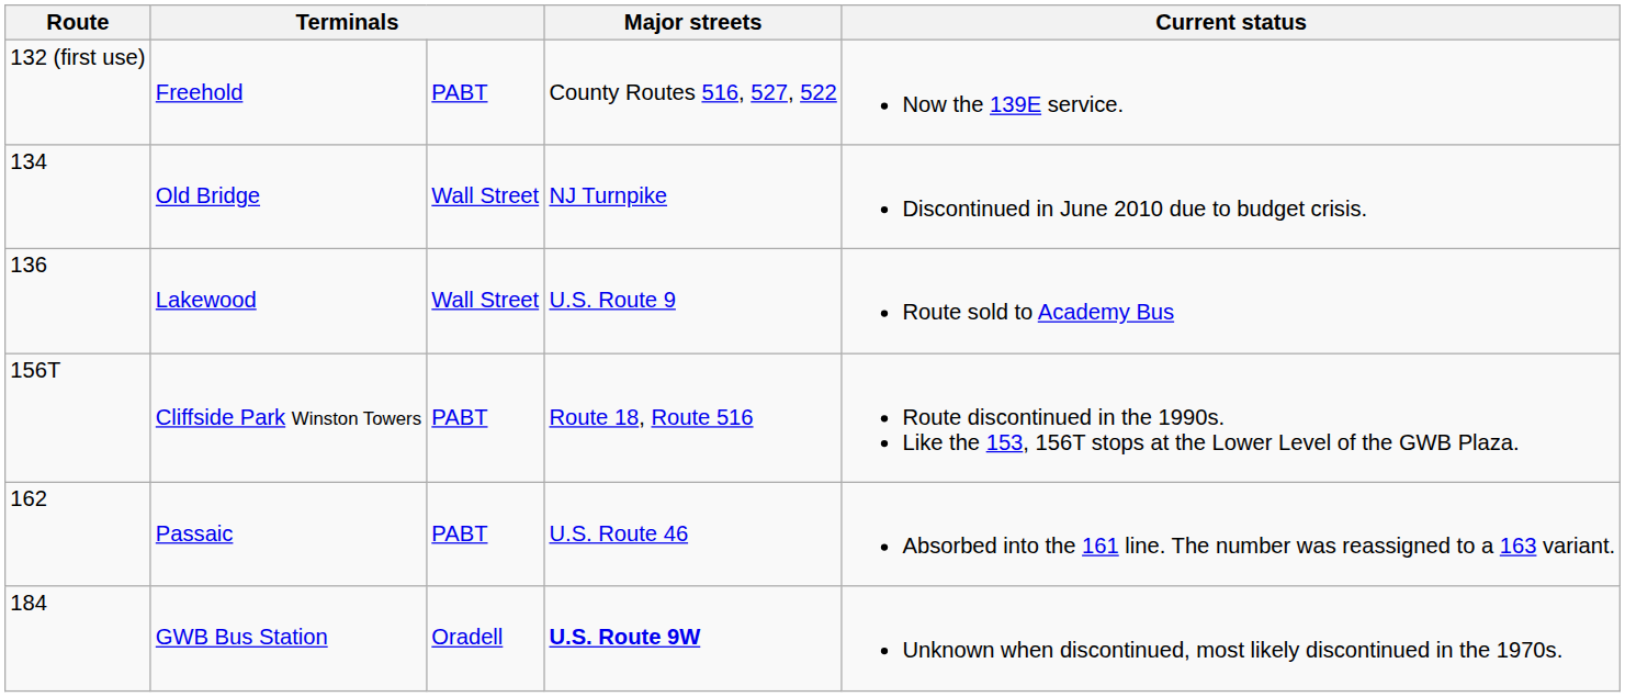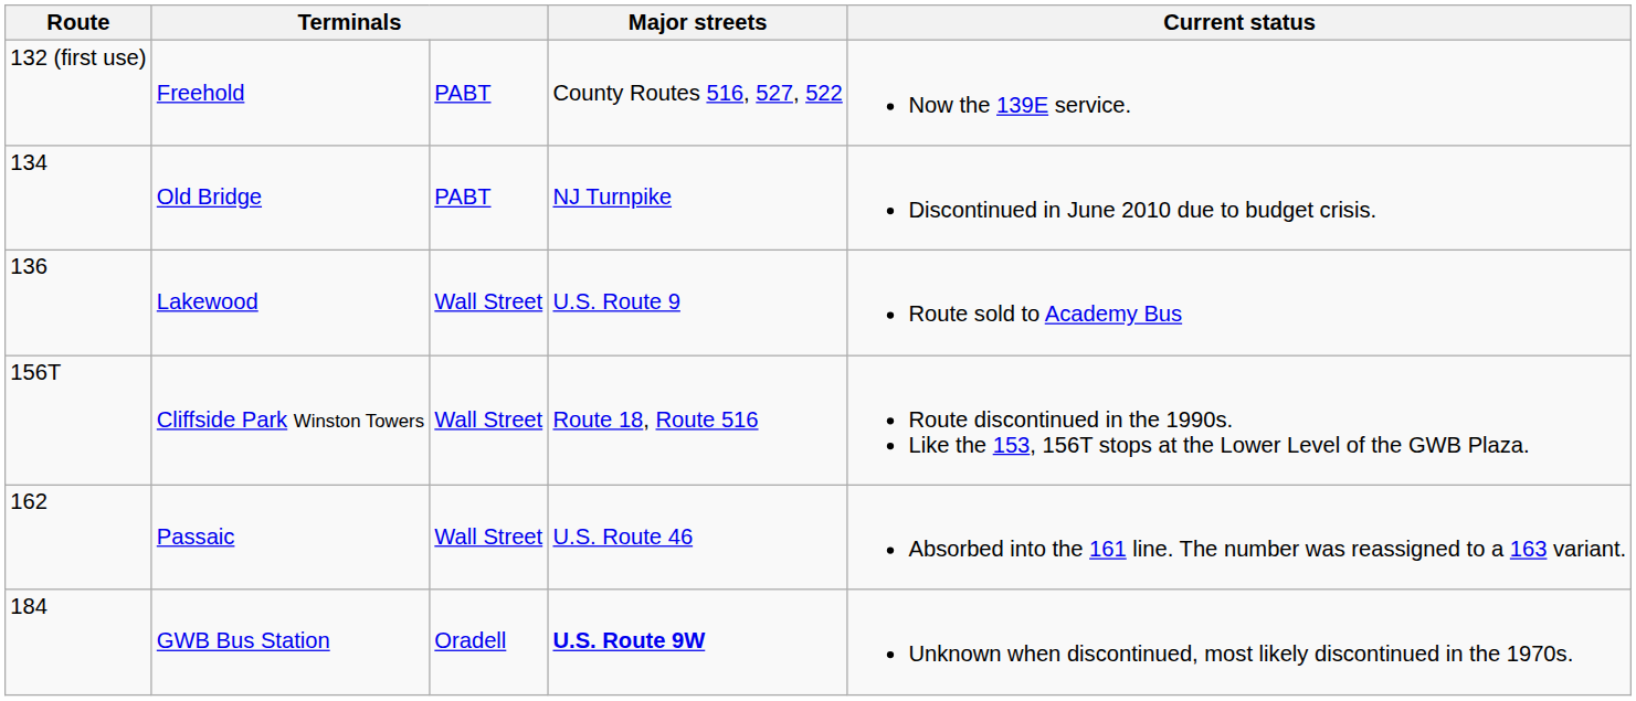 <table class=wikitable>
 <tr>
 <th>Route</th>
 <th colspan=2>Terminals</th>
 <th>Major streets</th>
 <th>Current status</th>
 </tr>
 <tr>
 <td valign=top><div>132 (first use)</div></td>
 <td><a href='#'>Freehold</a></td>
 <td><a href='#'>PABT</a></td>
 <td>County Routes <a href='#'>516</a>, <a href='#'>527</a>, <a href='#'>522</a></td>
 <td><br><ul><li>Now the <a href='#'>139E</a> service.</li></ul></td>
 </tr>
 <tr>
 <td valign=top><div>134</div></td>
 <td><a href='#'>Old Bridge</a></td>
-<td><a href='#'>Wall Street</a></td>
+<td><a href='#'>PABT</a></td>
 <td><a href='#'>NJ Turnpike</a></td>
 <td><br><ul><li>Discontinued in June 2010 due to budget crisis.</li></ul></td>
 </tr>
 <tr>
 <td valign=top><div>136</div></td>
 <td><a href='#'>Lakewood</a></td>
 <td><a href='#'>Wall Street</a></td>
 <td><a href='#'>U.S. Route 9</a></td>
 <td><br><ul><li>Route sold to <a href='#'>Academy Bus</a></li></ul></td>
 </tr>
 <tr>
 <td valign=top><div>156T</div></td>
 <td><a href='#'>Cliffside Park</a> <small>Winston Towers</small></td>
-<td><a href='#'>PABT</a></td>
+<td><a href='#'>Wall Street</a></td>
 <td><a href='#'>Route 18</a>, <a href='#'>Route 516</a></td>
 <td><br><ul><li>Route discontinued in the 1990s.</li><li>Like the <a href='#'>153</a>, 156T stops at the Lower Level of the GWB Plaza.</li></ul></td>
 </tr>
 <tr>
 <td valign=top><div>162</div></td>
 <td><a href='#'>Passaic</a></td>
-<td><a href='#'>PABT</a></td>
+<td><a href='#'>Wall Street</a></td>
 <td><a href='#'>U.S. Route 46</a></td>
 <td><br><ul><li>Absorbed into the <a href='#'>161</a> line. The number was reassigned to a <a href='#'>163</a> variant.</li></ul></td>
 </tr>
 <tr>
 <td valign=top><div>184</div></td>
 <td><a href='#'>GWB Bus Station</a></td>
 <td><a href='#'>Oradell</a></td>
 <td><strong><a href='#'>U.S. Route 9W</a></strong></td>
 <td><br><ul><li>Unknown when discontinued, most likely discontinued in the 1970s.</li></ul></td>
 </tr>
 </table>
